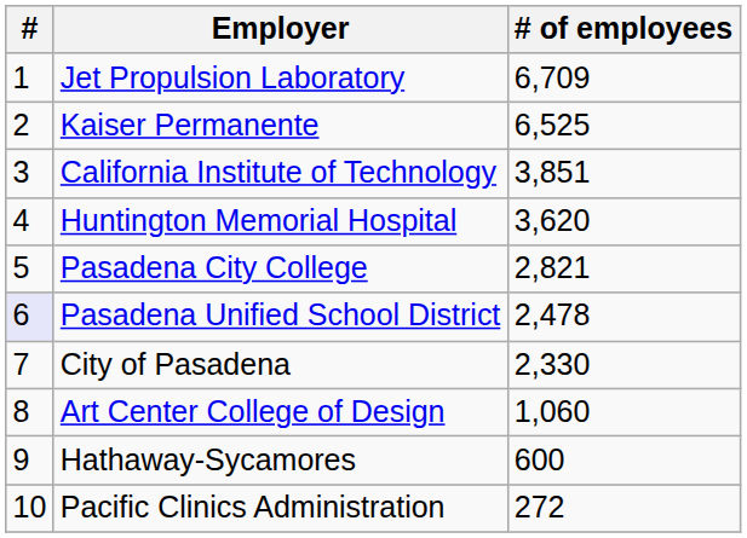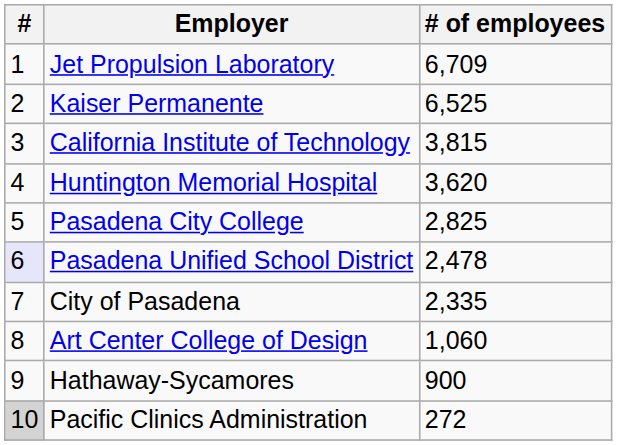 <table class="wikitable">
 <tr>
 <th>#</th>
 <th>Employer</th>
 <th># of employees</th>
 </tr>
 <tr>
 <td>1</td>
 <td><a href='#'>Jet Propulsion Laboratory</a></td>
 <td>6,709</td>
 </tr>
 <tr>
 <td>2</td>
 <td><a href='#'>Kaiser Permanente</a></td>
 <td>6,525</td>
 </tr>
 <tr>
 <td>3</td>
 <td><a href='#'>California Institute of Technology</a></td>
-<td>3,851</td>
+<td>3,815</td>
 </tr>
 <tr>
 <td>4</td>
 <td><a href='#'>Huntington Memorial Hospital</a></td>
 <td>3,620</td>
 </tr>
 <tr>
 <td>5</td>
 <td><a href='#'>Pasadena City College</a></td>
-<td>2,821</td>
+<td>2,825</td>
 </tr>
 <tr>
 <td style="background: lavender;">6</td>
 <td><a href='#'>Pasadena Unified School District</a></td>
 <td>2,478</td>
 </tr>
 <tr>
 <td>7</td>
 <td>City of Pasadena</td>
-<td>2,330</td>
+<td>2,335</td>
 </tr>
 <tr>
 <td>8</td>
 <td><a href='#'>Art Center College of Design</a></td>
 <td>1,060</td>
 </tr>
 <tr>
 <td>9</td>
 <td>Hathaway-Sycamores</td>
-<td>600</td>
+<td>900</td>
 </tr>
 <tr>
-<td>10</td>
+<td style="background: lightgrey;">10</td>
 <td>Pacific Clinics Administration</td>
 <td>272</td>
 </tr>
 </table>
